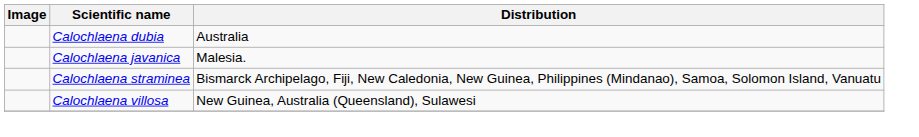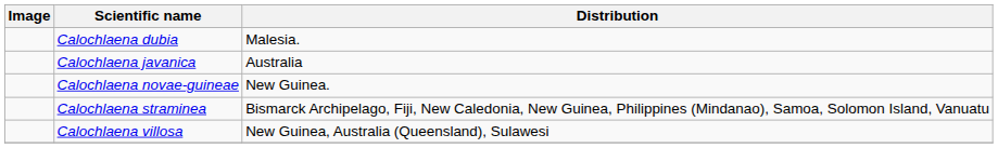 <table class="wikitable">
 <tr>
 <th>Image</th>
 <th>Scientific name</th>
 <th>Distribution</th>
 </tr>
 <tr>
 <td></td>
 <td><em><a href='#'>Calochlaena dubia</a></em> </td>
+<td>Malesia.</td>
+</tr>
+<tr>
+<td></td>
+<td><em><a href='#'>Calochlaena javanica</a></em> </td>
 <td>Australia</td>
 </tr>
 <tr>
 <td></td>
-<td><em><a href='#'>Calochlaena javanica</a></em> </td>
-<td>Malesia.</td>
+<td><em><a href='#'>Calochlaena novae-guineae</a></em> </td>
+<td>New Guinea.</td>
 </tr>
 <tr>
 <td></td>
 <td><em><a href='#'>Calochlaena straminea</a></em> </td>
 <td>Bismarck Archipelago, Fiji, New Caledonia, New Guinea,  Philippines (Mindanao), Samoa, Solomon Island, Vanuatu</td>
 </tr>
 <tr>
 <td></td>
 <td><em><a href='#'>Calochlaena villosa</a></em> </td>
 <td>New Guinea, Australia (Queensland), Sulawesi</td>
 </tr>
 <tr>
 </tr>
 </table>
